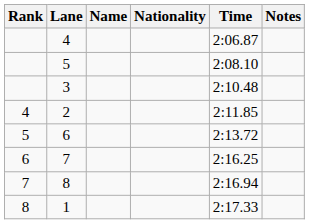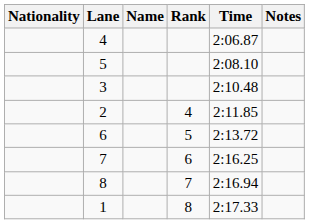 <table class="wikitable sortable" style="text-align:center">
 <tr>
-<th>Rank</th>
+<th>Nationality</th>
 <th>Lane</th>
 <th>Name</th>
-<th>Nationality</th>
+<th>Rank</th>
 <th>Time</th>
 <th>Notes</th>
 </tr>
 <tr>
-<td></td>
+<td align=left></td>
 <td>4</td>
 <td align=left></td>
-<td align=left></td>
+<td></td>
 <td>2:06.87</td>
 <td><strong></strong></td>
 </tr>
 <tr>
-<td></td>
+<td align=left></td>
 <td>5</td>
 <td align=left></td>
-<td align=left></td>
+<td></td>
 <td>2:08.10</td>
 <td></td>
 </tr>
 <tr>
-<td></td>
+<td align=left></td>
 <td>3</td>
 <td align=left></td>
-<td align=left></td>
+<td></td>
 <td>2:10.48</td>
 <td></td>
 </tr>
 <tr>
-<td>4</td>
+<td align=left></td>
 <td>2</td>
 <td align=left></td>
-<td align=left></td>
+<td>4</td>
 <td>2:11.85</td>
 <td></td>
 </tr>
 <tr>
-<td>5</td>
+<td align=left></td>
 <td>6</td>
 <td align=left></td>
-<td align=left></td>
+<td>5</td>
 <td>2:13.72</td>
 <td></td>
 </tr>
 <tr>
-<td>6</td>
+<td align=left></td>
 <td>7</td>
 <td align=left></td>
-<td align=left></td>
+<td>6</td>
 <td>2:16.25</td>
 <td></td>
 </tr>
 <tr>
-<td>7</td>
+<td align=left></td>
 <td>8</td>
 <td align=left></td>
-<td align=left></td>
+<td>7</td>
 <td>2:16.94</td>
 <td></td>
 </tr>
 <tr>
-<td>8</td>
+<td align=left></td>
 <td>1</td>
 <td align=left></td>
-<td align=left></td>
+<td>8</td>
 <td>2:17.33</td>
 <td></td>
 </tr>
 </table>
